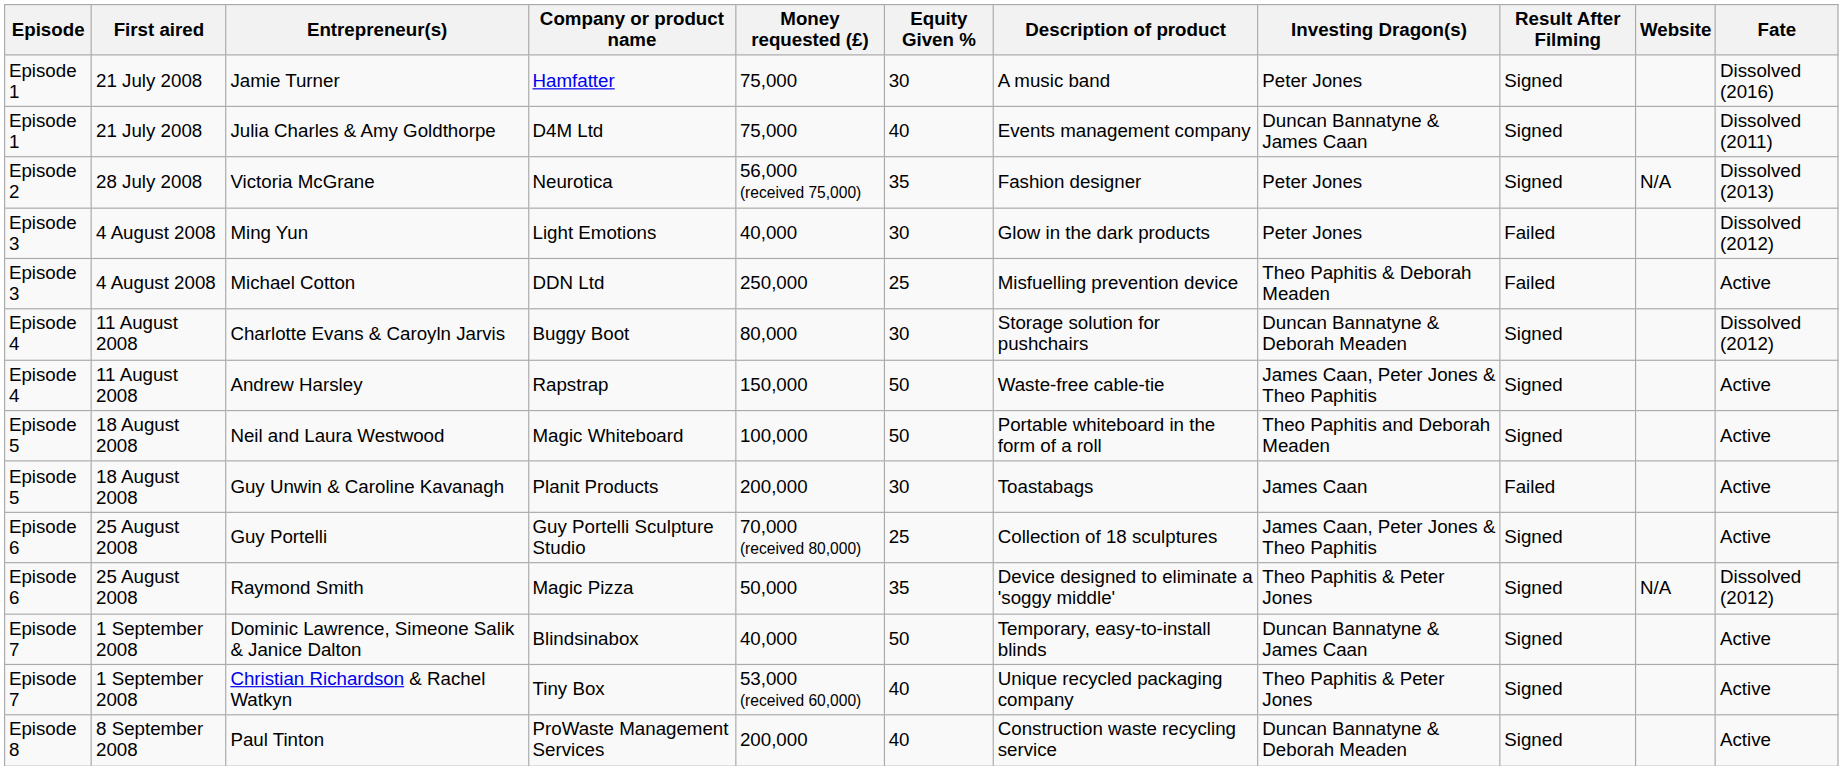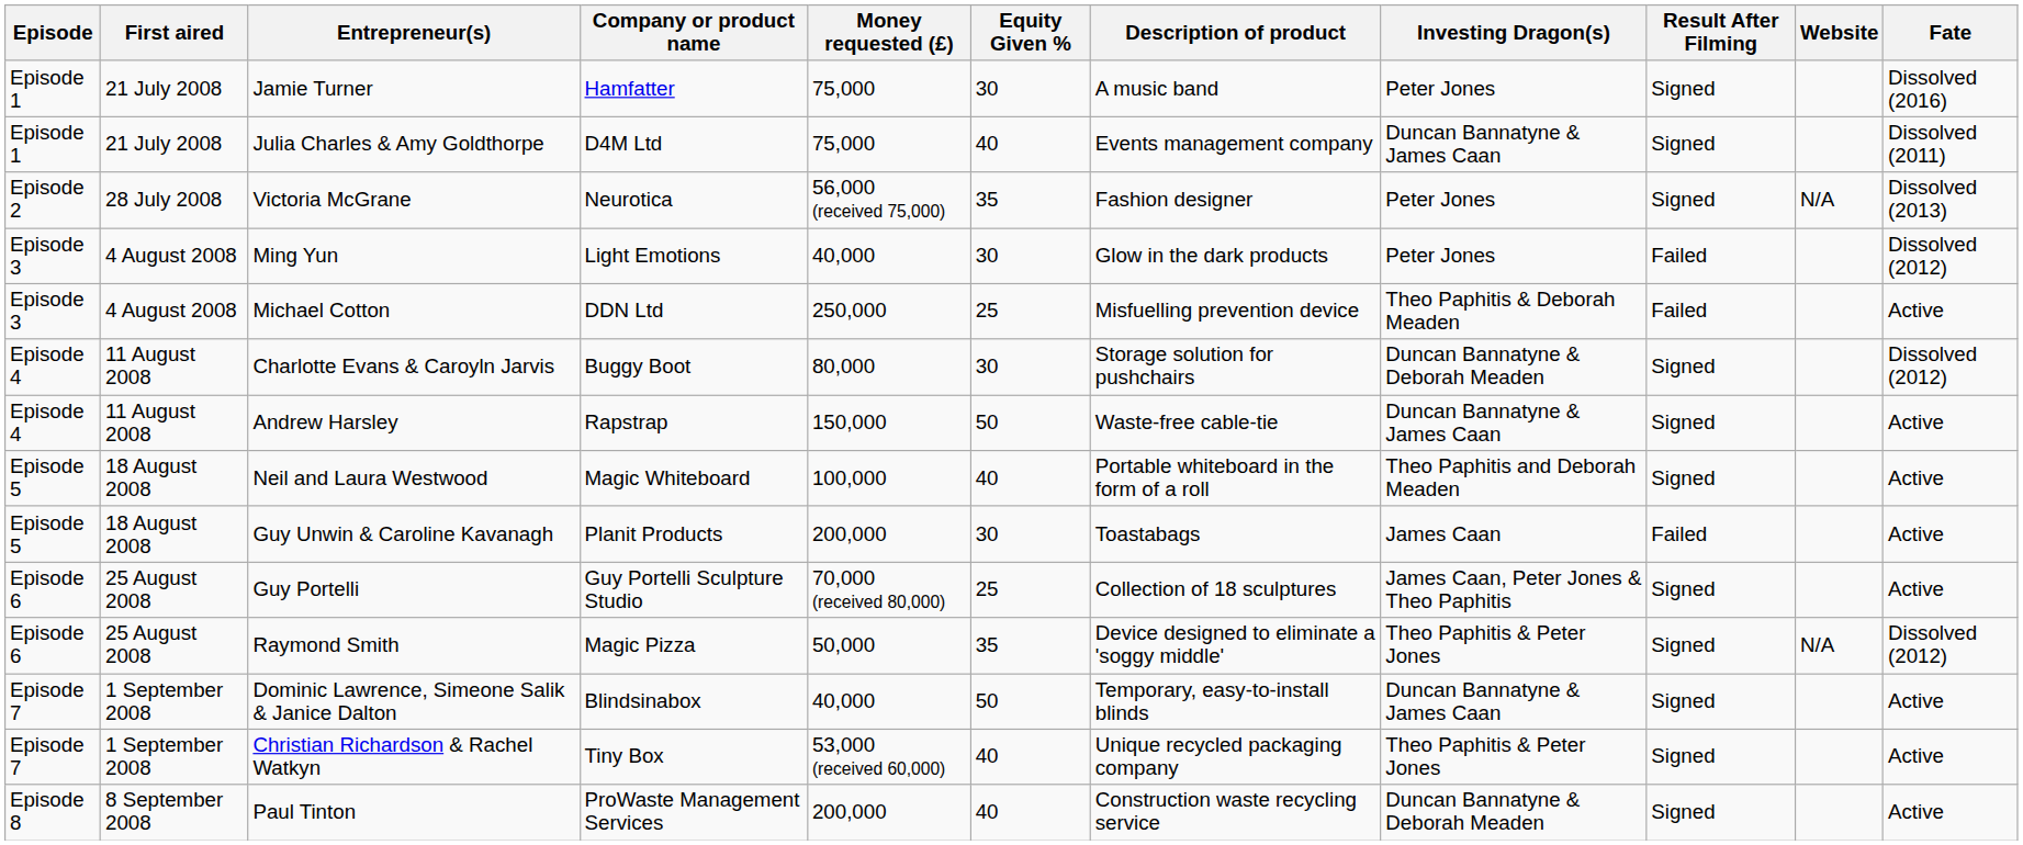 <table class="wikitable sortable">
 <tr>
 <th>Episode</th>
 <th>First aired</th>
 <th>Entrepreneur(s)</th>
 <th>Company or product name</th>
 <th>Money requested (£)</th>
 <th>Equity Given %</th>
 <th>Description of product</th>
 <th>Investing Dragon(s)</th>
 <th>Result After Filming</th>
 <th>Website</th>
 <th>Fate</th>
 </tr>
 <tr>
 <td>Episode 1</td>
 <td>21 July 2008</td>
 <td>Jamie Turner</td>
 <td><a href='#'>Hamfatter</a></td>
 <td>75,000</td>
 <td>30</td>
 <td>A music band</td>
 <td>Peter Jones</td>
 <td>Signed </td>
 <td></td>
 <td>Dissolved (2016) </td>
 </tr>
 <tr>
 <td>Episode 1</td>
 <td>21 July 2008</td>
 <td>Julia Charles & Amy Goldthorpe</td>
 <td>D4M Ltd</td>
 <td>75,000</td>
 <td>40</td>
 <td>Events management company</td>
 <td>Duncan Bannatyne & James Caan</td>
 <td>Signed</td>
 <td></td>
 <td>Dissolved (2011) </td>
 </tr>
 <tr>
 <td>Episode 2</td>
 <td>28 July 2008</td>
 <td>Victoria McGrane</td>
 <td>Neurotica</td>
 <td>56,000 <br><small>(received 75,000)</small></td>
 <td>35</td>
 <td>Fashion designer</td>
 <td>Peter Jones</td>
 <td>Signed </td>
 <td>N/A</td>
 <td>Dissolved (2013) </td>
 </tr>
 <tr>
 <td>Episode 3</td>
 <td>4 August 2008</td>
 <td>Ming Yun</td>
 <td>Light Emotions</td>
 <td>40,000</td>
 <td>30</td>
 <td>Glow in the dark products</td>
 <td>Peter Jones</td>
 <td>Failed </td>
 <td></td>
 <td>Dissolved (2012) </td>
 </tr>
 <tr>
 <td>Episode 3</td>
 <td>4 August 2008</td>
 <td>Michael Cotton</td>
 <td>DDN Ltd</td>
 <td>250,000</td>
 <td>25</td>
 <td>Misfuelling prevention device</td>
 <td>Theo Paphitis & Deborah Meaden</td>
 <td>Failed </td>
 <td></td>
 <td>Active </td>
 </tr>
 <tr>
 <td>Episode 4</td>
 <td>11 August 2008</td>
 <td>Charlotte Evans & Caroyln Jarvis</td>
 <td>Buggy Boot</td>
 <td>80,000</td>
 <td>30</td>
 <td>Storage solution for pushchairs</td>
 <td>Duncan Bannatyne & Deborah Meaden</td>
 <td>Signed </td>
 <td></td>
 <td>Dissolved (2012) </td>
 </tr>
 <tr>
 <td>Episode 4</td>
 <td>11 August 2008</td>
 <td>Andrew Harsley</td>
 <td>Rapstrap</td>
 <td>150,000</td>
 <td>50</td>
 <td>Waste-free cable-tie</td>
-<td>James Caan, Peter Jones & Theo Paphitis</td>
+<td>Duncan Bannatyne & James Caan</td>
 <td>Signed</td>
 <td></td>
 <td>Active </td>
 </tr>
 <tr>
 <td>Episode 5</td>
 <td>18 August 2008</td>
 <td>Neil and Laura Westwood</td>
 <td>Magic Whiteboard</td>
 <td>100,000</td>
-<td>50</td>
+<td>40</td>
 <td>Portable whiteboard in the form of a roll</td>
 <td>Theo Paphitis and Deborah Meaden</td>
 <td>Signed </td>
 <td></td>
 <td>Active </td>
 </tr>
 <tr>
 <td>Episode 5</td>
 <td>18 August 2008</td>
 <td>Guy Unwin & Caroline Kavanagh</td>
 <td>Planit Products</td>
 <td>200,000</td>
 <td>30</td>
 <td>Toastabags</td>
 <td>James Caan</td>
 <td>Failed </td>
 <td></td>
 <td>Active </td>
 </tr>
 <tr>
 <td>Episode 6</td>
 <td>25 August 2008</td>
 <td>Guy Portelli</td>
 <td>Guy Portelli Sculpture Studio</td>
 <td>70,000 <br><small>(received 80,000)</small></td>
 <td>25</td>
 <td>Collection of 18 sculptures</td>
 <td>James Caan, Peter Jones & Theo Paphitis</td>
 <td>Signed</td>
 <td> </td>
 <td>Active </td>
 </tr>
 <tr>
 <td>Episode 6</td>
 <td>25 August 2008</td>
 <td>Raymond Smith</td>
 <td>Magic Pizza</td>
 <td>50,000</td>
 <td>35</td>
 <td>Device designed to eliminate a 'soggy middle'</td>
 <td>Theo Paphitis & Peter Jones</td>
 <td>Signed </td>
 <td>N/A</td>
 <td>Dissolved (2012) </td>
 </tr>
 <tr>
 <td>Episode 7</td>
 <td>1 September 2008</td>
 <td>Dominic Lawrence, Simeone Salik & Janice Dalton</td>
 <td>Blindsinabox</td>
 <td>40,000</td>
 <td>50</td>
 <td>Temporary, easy-to-install blinds</td>
 <td>Duncan Bannatyne & James Caan</td>
 <td>Signed</td>
 <td></td>
 <td>Active </td>
 </tr>
 <tr>
 <td>Episode 7</td>
 <td>1 September 2008</td>
 <td><a href='#'>Christian Richardson</a> & Rachel Watkyn</td>
 <td>Tiny Box</td>
 <td>53,000<br><small>(received 60,000)</small></td>
 <td>40</td>
 <td>Unique recycled packaging company</td>
 <td>Theo Paphitis & Peter Jones</td>
 <td>Signed</td>
 <td></td>
 <td>Active </td>
 </tr>
 <tr>
 <td>Episode 8</td>
 <td>8 September 2008</td>
 <td>Paul Tinton</td>
 <td>ProWaste Management Services</td>
 <td>200,000</td>
 <td>40</td>
 <td>Construction waste recycling service</td>
 <td>Duncan Bannatyne & Deborah Meaden</td>
 <td>Signed </td>
 <td></td>
 <td>Active </td>
 </tr>
 </table>
